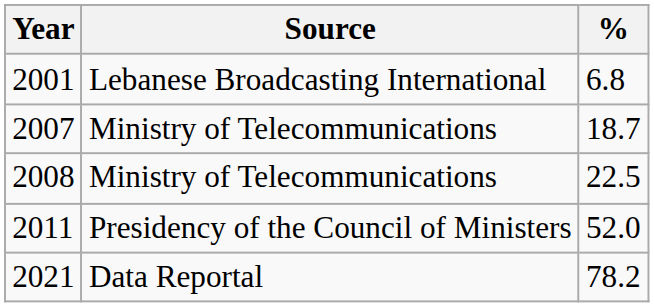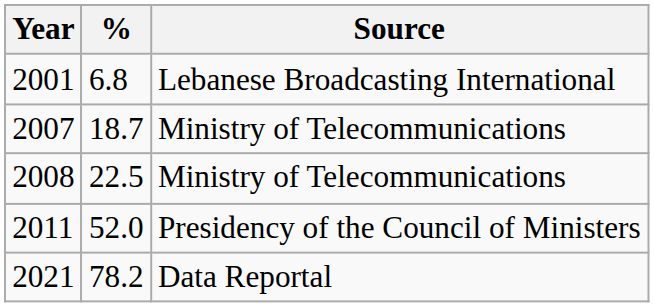 <table class="wikitable">
 <tr>
 <th>Year</th>
+<th>%</th>
 <th>Source</th>
-<th>%</th>
 </tr>
 <tr>
 <td>2001</td>
+<td>6.8</td>
 <td>Lebanese Broadcasting International</td>
-<td>6.8</td>
 </tr>
 <tr>
 <td>2007</td>
+<td>18.7</td>
 <td>Ministry of Telecommunications</td>
-<td>18.7</td>
 </tr>
 <tr>
 <td>2008</td>
+<td>22.5</td>
 <td>Ministry of Telecommunications</td>
-<td>22.5</td>
 </tr>
 <tr>
 <td>2011</td>
+<td>52.0</td>
 <td>Presidency of the Council of Ministers</td>
-<td>52.0</td>
 </tr>
 <tr>
 <td>2021</td>
+<td>78.2</td>
 <td>Data Reportal</td>
-<td>78.2</td>
 </tr>
 </table>
